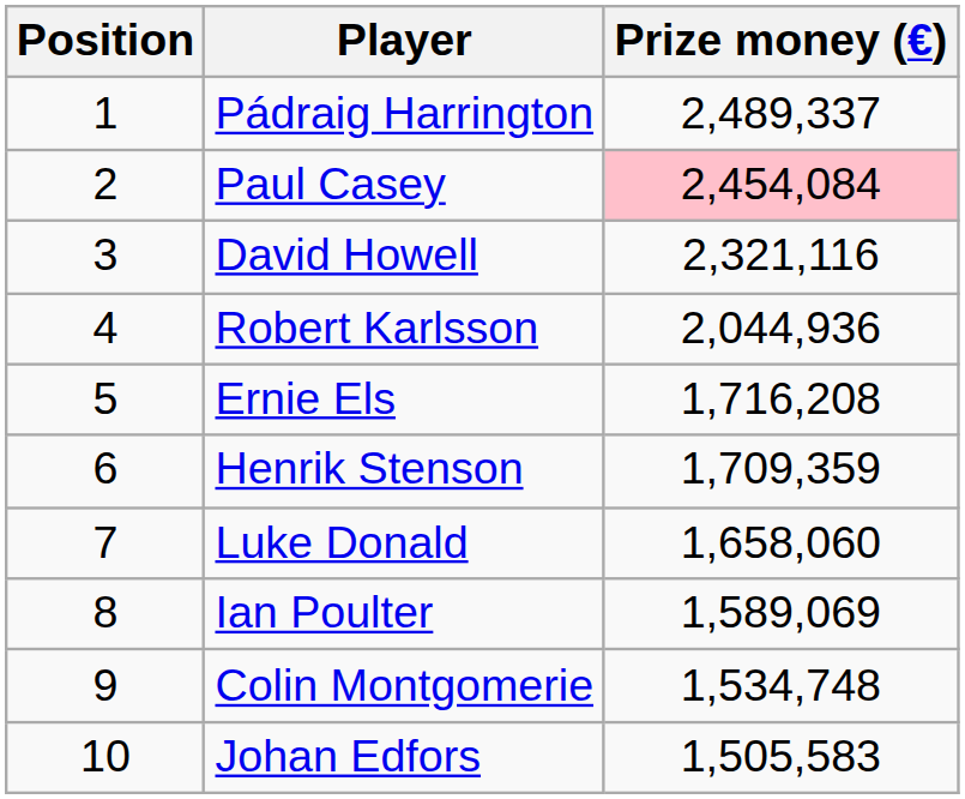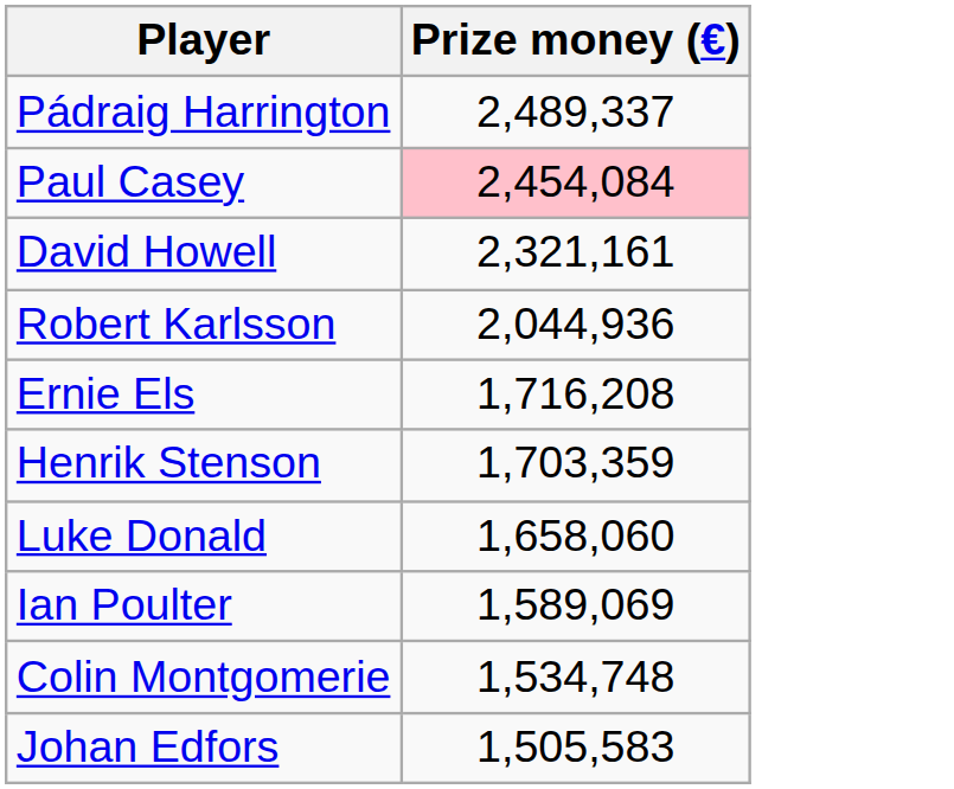 <table class="wikitable">
 <tr>
-<th>Position</th>
 <th>Player</th>
 <th>Prize money (<a href='#'>€</a>)</th>
 </tr>
 <tr>
-<td align=center>1</td>
 <td> <a href='#'>Pádraig Harrington</a></td>
 <td align=center>2,489,337</td>
 </tr>
 <tr>
-<td align=center>2</td>
 <td> <a href='#'>Paul Casey</a></td>
 <td align=center style="background: pink;">2,454,084</td>
 </tr>
 <tr>
-<td align=center>3</td>
 <td> <a href='#'>David Howell</a></td>
-<td align=center>2,321,116</td>
+<td align=center>2,321,161</td>
 </tr>
 <tr>
-<td align=center>4</td>
 <td> <a href='#'>Robert Karlsson</a></td>
 <td align=center>2,044,936</td>
 </tr>
 <tr>
-<td align=center>5</td>
 <td> <a href='#'>Ernie Els</a></td>
 <td align=center>1,716,208</td>
 </tr>
 <tr>
-<td align=center>6</td>
 <td> <a href='#'>Henrik Stenson</a></td>
-<td align=center>1,709,359</td>
+<td align=center>1,703,359</td>
 </tr>
 <tr>
-<td align=center>7</td>
 <td> <a href='#'>Luke Donald</a></td>
 <td align=center>1,658,060</td>
 </tr>
 <tr>
-<td align=center>8</td>
 <td> <a href='#'>Ian Poulter</a></td>
 <td align=center>1,589,069</td>
 </tr>
 <tr>
-<td align=center>9</td>
 <td> <a href='#'>Colin Montgomerie</a></td>
 <td align=center>1,534,748</td>
 </tr>
 <tr>
-<td align=center>10</td>
 <td> <a href='#'>Johan Edfors</a></td>
 <td align=center>1,505,583</td>
 </tr>
 </table>
